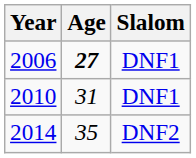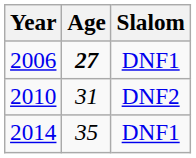 <table class=wikitable style="text-align:center">
 <tr>
 <th>Year</th>
 <th>Age</th>
 <th>Slalom</th>
 </tr>
 <tr>
 <td><a href='#'>2006</a></td>
 <td><strong><em>27</em></strong></td>
 <td><a href='#'>DNF1</a></td>
 </tr>
 <tr>
 <td><a href='#'>2010</a></td>
 <td><em>31</em></td>
-<td><a href='#'>DNF1</a></td>
+<td><a href='#'>DNF2</a></td>
 </tr>
 <tr>
 <td><a href='#'>2014</a></td>
 <td><em>35</em></td>
-<td><a href='#'>DNF2</a></td>
+<td><a href='#'>DNF1</a></td>
 </tr>
 </table>
